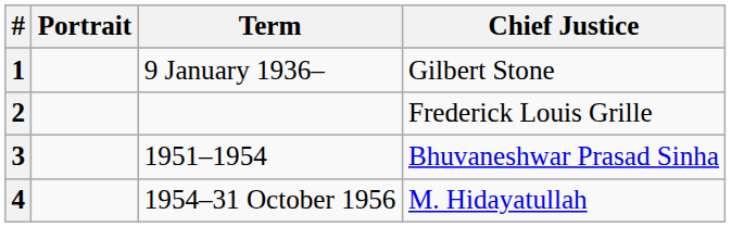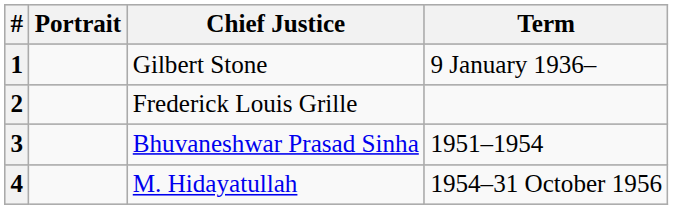 <table class="wikitable sortable">
 <tr>
 <th>#</th>
 <th><strong>Portrait</strong></th>
+<th>Chief Justice</th>
 <th>Term</th>
-<th>Chief Justice</th>
 </tr>
 <tr>
 <th>1</th>
 <td></td>
+<td>Gilbert Stone</td>
 <td>9 January 1936–</td>
-<td>Gilbert Stone</td>
 </tr>
 <tr>
 <th>2</th>
 <td></td>
+<td>Frederick Louis Grille</td>
 <td></td>
-<td>Frederick Louis Grille</td>
 </tr>
 <tr>
 <th>3</th>
 <td></td>
+<td><a href='#'>Bhuvaneshwar Prasad Sinha</a></td>
 <td>1951–1954</td>
-<td><a href='#'>Bhuvaneshwar Prasad Sinha</a></td>
 </tr>
 <tr>
 <th>4</th>
 <td></td>
+<td><a href='#'>M. Hidayatullah</a></td>
 <td>1954–31 October 1956</td>
-<td><a href='#'>M. Hidayatullah</a></td>
 </tr>
 </table>
